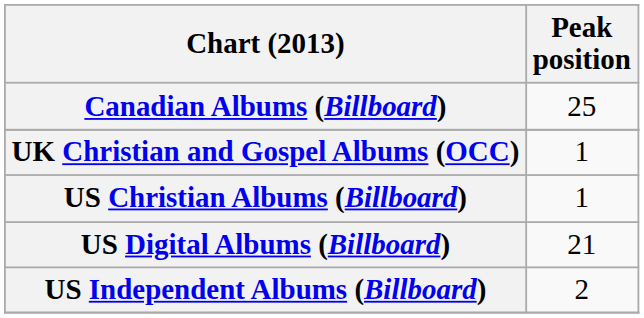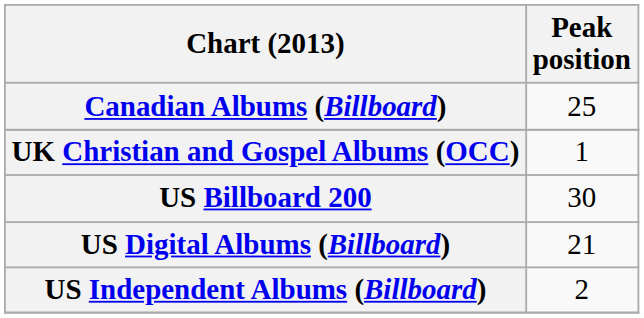 <table class="wikitable sortable plainrowheaders">
 <tr>
 <th scope="col">Chart (2013)</th>
 <th scope="col">Peak<br> position</th>
 </tr>
 <tr>
 <th scope="row"><a href='#'>Canadian Albums</a> (<a href='#'><em>Billboard</em></a>)</th>
 <td style="text-align:center;">25</td>
 </tr>
 <tr>
 </tr>
 <tr>
 </tr>
 <tr>
 </tr>
 <tr>
 <th scope="row">UK <a href='#'>Christian and Gospel Albums</a> (<a href='#'>OCC</a>)</th>
 <td style="text-align:center;">1</td>
 </tr>
 <tr>
-<th scope="row">US <a href='#'>Christian Albums</a> (<a href='#'><em>Billboard</em></a>)</th>
-<td style="text-align:center;">1</td>
+<th scope="row">US <a href='#'>Billboard 200</a></th>
+<td style="text-align:center;">30</td>
 </tr>
 <tr>
 <th scope="row">US <a href='#'>Digital Albums</a> (<a href='#'><em>Billboard</em></a>)</th>
 <td style="text-align:center;">21</td>
 </tr>
 <tr>
 <th scope="row">US <a href='#'>Independent Albums</a> (<a href='#'><em>Billboard</em></a>)</th>
 <td style="text-align:center;">2</td>
 </tr>
 <tr>
 </tr>
 </table>
